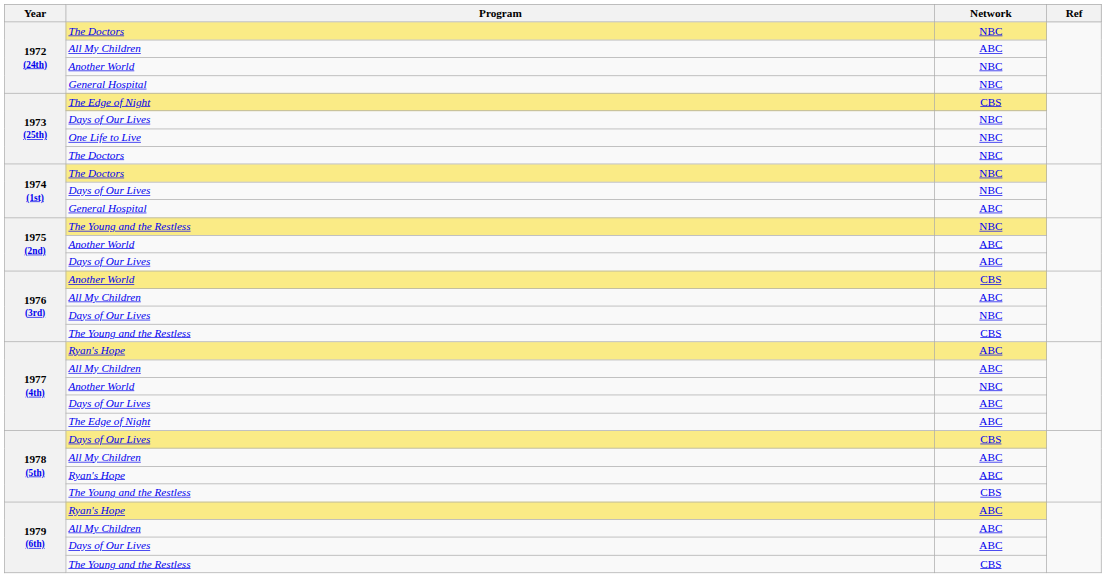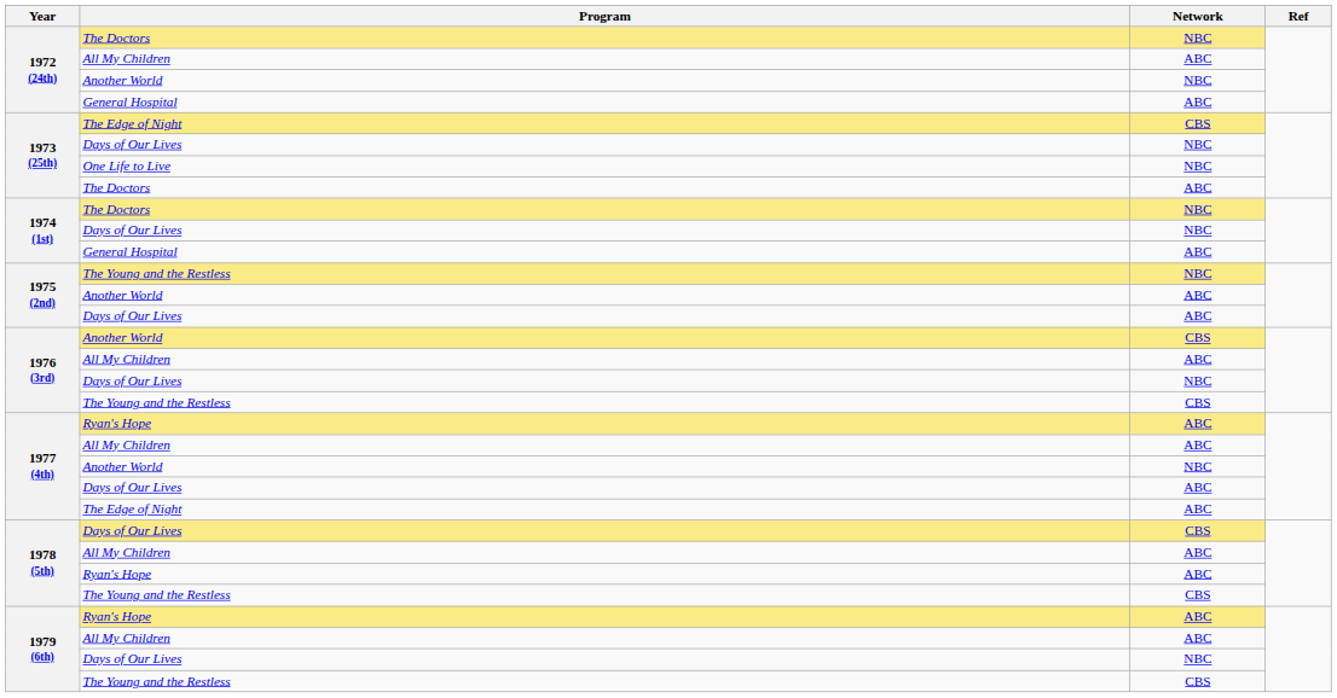 <table class="wikitable sortable" style="text-align:center;">
 <tr style="background:#bebebe;">
 <th scope="col" style="width:1%;">Year</th>
 <th scope="col" style="width:20%;">Program</th>
 <th scope="col" style="width:2%;">Network</th>
 <th scope="col" style="width:1%;" class="unsortable">Ref</th>
 </tr>
 <tr>
 <th scope="row" rowspan=4>1972 <br><small><a href='#'>(24th)</a></small></th>
 <td style="background:#FAEB86;text-align:left;"><em><a href='#'>The Doctors</a></em></td>
 <td style="background:#FAEB86"><a href='#'>NBC</a></td>
 <td rowspan=4></td>
 </tr>
 <tr>
 <td style="text-align:left"><em><a href='#'>All My Children</a></em></td>
 <td><a href='#'>ABC</a></td>
 </tr>
 <tr>
 <td style="text-align:left"><em><a href='#'>Another World</a></em></td>
 <td><a href='#'>NBC</a></td>
 </tr>
 <tr>
 <td style="text-align:left"><em><a href='#'>General Hospital</a></em></td>
-<td><a href='#'>NBC</a></td>
+<td><a href='#'>ABC</a></td>
 </tr>
 <tr>
 <th scope="row" rowspan=4>1973 <br><small><a href='#'>(25th)</a></small></th>
 <td style="background:#FAEB86;text-align:left;"><em><a href='#'>The Edge of Night</a></em></td>
 <td style="background:#FAEB86"><a href='#'>CBS</a></td>
 <td rowspan=4></td>
 </tr>
 <tr>
 <td style="text-align:left"><em><a href='#'>Days of Our Lives</a></em></td>
 <td><a href='#'>NBC</a></td>
 </tr>
 <tr>
 <td style="text-align:left"><em><a href='#'>One Life to Live</a></em></td>
 <td><a href='#'>NBC</a></td>
 </tr>
 <tr>
 <td style="text-align:left"><em><a href='#'>The Doctors</a></em></td>
-<td><a href='#'>NBC</a></td>
+<td><a href='#'>ABC</a></td>
 </tr>
 <tr>
 <th scope="row" rowspan=3>1974 <br><small><a href='#'>(1st)</a></small></th>
 <td style="background:#FAEB86;text-align:left"><em><a href='#'>The Doctors</a></em></td>
 <td style="background:#FAEB86"><a href='#'>NBC</a></td>
 <td rowspan=3></td>
 </tr>
 <tr>
 <td style="text-align:left"><em><a href='#'>Days of Our Lives</a></em></td>
 <td><a href='#'>NBC</a></td>
 </tr>
 <tr>
 <td style="text-align:left"><em><a href='#'>General Hospital</a></em></td>
 <td><a href='#'>ABC</a></td>
 </tr>
 <tr>
 <th scope="row"  rowspan=3>1975 <br><small><a href='#'>(2nd)</a></small></th>
 <td style="background:#FAEB86;text-align:left"><em><a href='#'>The Young and the Restless</a></em></td>
 <td style="background:#FAEB86"><a href='#'>NBC</a></td>
 <td rowspan=3></td>
 </tr>
 <tr>
 <td style="text-align:left"><em><a href='#'>Another World</a></em></td>
 <td><a href='#'>ABC</a></td>
 </tr>
 <tr>
 <td style="text-align:left"><em><a href='#'>Days of Our Lives</a></em></td>
 <td><a href='#'>ABC</a></td>
 </tr>
 <tr>
 <th scope="row"  rowspan=4>1976 <br><small><a href='#'>(3rd)</a></small></th>
 <td style="background:#FAEB86;text-align:left;"><em><a href='#'>Another World</a></em></td>
 <td style="background:#FAEB86"><a href='#'>CBS</a></td>
 <td rowspan=4></td>
 </tr>
 <tr>
 <td style="text-align:left"><em><a href='#'>All My Children</a></em></td>
 <td><a href='#'>ABC</a></td>
 </tr>
 <tr>
 <td style="text-align:left"><em><a href='#'>Days of Our Lives</a></em></td>
 <td><a href='#'>NBC</a></td>
 </tr>
 <tr>
 <td style="text-align:left"><em><a href='#'>The Young and the Restless</a></em></td>
 <td><a href='#'>CBS</a></td>
 </tr>
 <tr>
 <th scope="row"  rowspan=5>1977 <br><small><a href='#'>(4th)</a></small></th>
 <td style="background:#FAEB86;text-align:left;"><em><a href='#'>Ryan's Hope</a></em></td>
 <td style="background:#FAEB86"><a href='#'>ABC</a></td>
 <td rowspan=5></td>
 </tr>
 <tr>
 <td style="text-align:left"><em><a href='#'>All My Children</a></em></td>
 <td><a href='#'>ABC</a></td>
 </tr>
 <tr>
 <td style="text-align:left"><em><a href='#'>Another World</a></em></td>
 <td><a href='#'>NBC</a></td>
 </tr>
 <tr>
 <td style="text-align:left"><em><a href='#'>Days of Our Lives</a></em></td>
 <td><a href='#'>ABC</a></td>
 </tr>
 <tr>
 <td style="text-align:left"><em><a href='#'>The Edge of Night</a></em></td>
 <td><a href='#'>ABC</a></td>
 </tr>
 <tr>
 <th scope="row"  rowspan=4>1978 <br><small><a href='#'>(5th)</a></small></th>
 <td style="background:#FAEB86;text-align:left"><em><a href='#'>Days of Our Lives</a></em></td>
 <td style="background:#FAEB86"><a href='#'>CBS</a></td>
 <td rowspan=4></td>
 </tr>
 <tr>
 <td style="text-align:left"><em><a href='#'>All My Children</a></em></td>
 <td><a href='#'>ABC</a></td>
 </tr>
 <tr>
 <td style="text-align:left"><em><a href='#'>Ryan's Hope</a></em></td>
 <td><a href='#'>ABC</a></td>
 </tr>
 <tr>
 <td style="text-align:left"><em><a href='#'>The Young and the Restless</a></em></td>
 <td><a href='#'>CBS</a></td>
 </tr>
 <tr>
 <th scope="row"  rowspan=4>1979 <br><small><a href='#'>(6th)</a></small></th>
 <td style="background:#FAEB86;text-align:left;"><em><a href='#'>Ryan's Hope</a></em></td>
 <td style="background:#FAEB86"><a href='#'>ABC</a></td>
 <td rowspan=4></td>
 </tr>
 <tr>
 <td style="text-align:left"><em><a href='#'>All My Children</a></em></td>
 <td><a href='#'>ABC</a></td>
 </tr>
 <tr>
 <td style="text-align:left"><em><a href='#'>Days of Our Lives</a></em></td>
-<td><a href='#'>ABC</a></td>
+<td><a href='#'>NBC</a></td>
 </tr>
 <tr>
 <td style="text-align:left"><em><a href='#'>The Young and the Restless</a></em></td>
 <td><a href='#'>CBS</a></td>
 </tr>
 </table>
